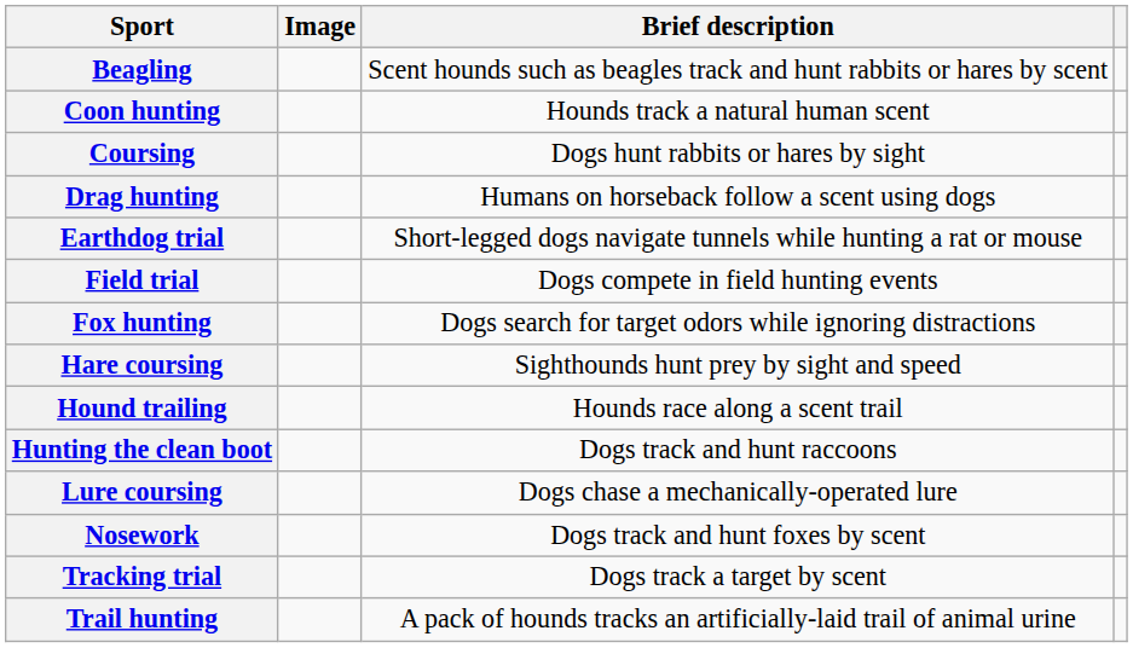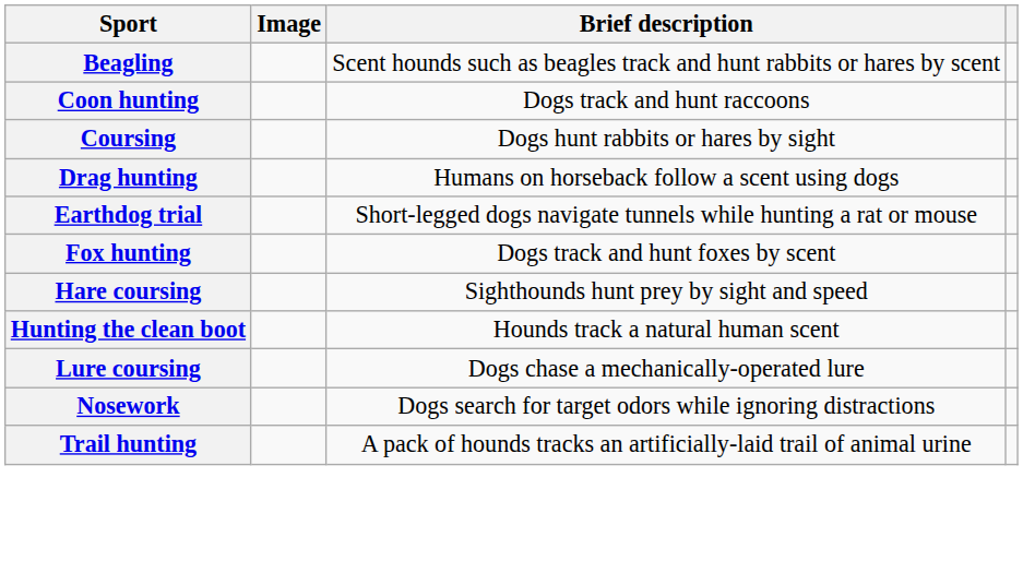 <table class="wikitable sortable" style="text-align: center;">
 <tr>
 <th scope="col">Sport</th>
 <th scope="col" class="unsortable">Image</th>
 <th scope="col" class="unsortable">Brief description</th>
 <th scope="col" class="unsortable"></th>
 </tr>
 <tr>
 <th scope="row"><a href='#'>Beagling</a></th>
 <td></td>
 <td>Scent hounds such as beagles track and hunt rabbits or hares by scent</td>
 <td></td>
 </tr>
 <tr>
 <th scope="row"><a href='#'>Coon hunting</a></th>
 <td></td>
-<td>Hounds track a natural human scent</td>
+<td>Dogs track and hunt raccoons</td>
 <td></td>
 </tr>
 <tr>
 <th scope="row"><a href='#'>Coursing</a></th>
 <td></td>
 <td>Dogs hunt rabbits or hares by sight</td>
 <td></td>
 </tr>
 <tr>
 <th scope="row"><a href='#'>Drag hunting</a></th>
 <td></td>
 <td>Humans on horseback follow a scent using dogs</td>
 <td></td>
 </tr>
 <tr>
 <th scope="row"><a href='#'>Earthdog trial</a></th>
 <td></td>
 <td>Short-legged dogs navigate tunnels while hunting a rat or mouse</td>
 <td></td>
 </tr>
 <tr>
-<th scope="row"><a href='#'>Field trial</a></th>
-<td></td>
-<td>Dogs compete in field hunting events</td>
-<td></td>
-</tr>
-<tr>
 <th scope="row"><a href='#'>Fox hunting</a></th>
 <td></td>
-<td>Dogs search for target odors while ignoring distractions</td>
+<td>Dogs track and hunt foxes by scent</td>
 <td></td>
 </tr>
 <tr>
 <th scope="row"><a href='#'>Hare coursing</a></th>
 <td></td>
 <td>Sighthounds hunt prey by sight and speed</td>
 <td></td>
 </tr>
 <tr>
-<th scope="row"><a href='#'>Hound trailing</a></th>
-<td></td>
-<td>Hounds race along a scent trail</td>
-<td></td>
-</tr>
-<tr>
 <th scope="row"><a href='#'>Hunting the clean boot</a></th>
 <td></td>
-<td>Dogs track and hunt raccoons</td>
+<td>Hounds track a natural human scent</td>
 <td></td>
 </tr>
 <tr>
 <th scope="row"><a href='#'>Lure coursing</a></th>
 <td></td>
 <td>Dogs chase a mechanically-operated lure</td>
 <td></td>
 </tr>
 <tr>
 <th scope="row"><a href='#'>Nosework</a></th>
 <td></td>
-<td>Dogs track and hunt foxes by scent</td>
-<td></td>
-</tr>
-<tr>
-<th scope="row"><a href='#'>Tracking trial</a></th>
-<td></td>
-<td>Dogs track a target by scent</td>
+<td>Dogs search for target odors while ignoring distractions</td>
 <td></td>
 </tr>
 <tr>
 <th scope="row"><a href='#'>Trail hunting</a></th>
 <td></td>
 <td>A pack of hounds tracks an artificially-laid trail of animal urine</td>
 <td></td>
 </tr>
 </table>
